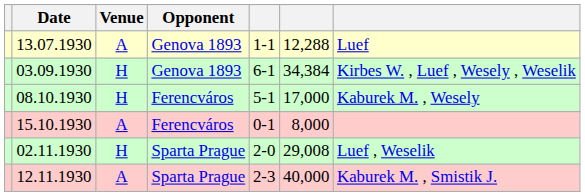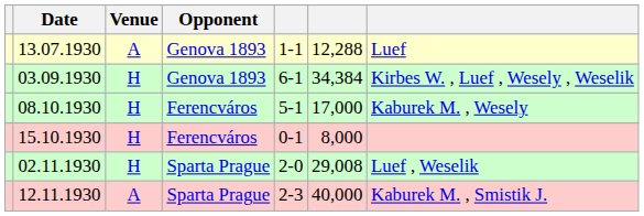 <table class="wikitable" Style="text-align: center">
 <tr>
 <th></th>
 <th>Date</th>
 <th>Venue</th>
 <th>Opponent</th>
 <th></th>
 <th></th>
 <th></th>
 </tr>
 <tr style="background:#ffc">
 <td></td>
 <td>13.07.1930</td>
 <td><a href='#'>A</a></td>
 <td align="left"><a href='#'>Genova 1893</a> </td>
 <td>1-1</td>
 <td align="right">12,288</td>
 <td align="left"><a href='#'>Luef</a> </td>
 </tr>
 <tr style="background:#cfc">
 <td></td>
 <td>03.09.1930</td>
 <td><a href='#'>H</a></td>
 <td align="left"><a href='#'>Genova 1893</a> </td>
 <td>6-1</td>
 <td align="right">34,384</td>
 <td align="left"><a href='#'>Kirbes W.</a> , <a href='#'>Luef</a> , <a href='#'>Wesely</a>  , <a href='#'>Weselik</a>  </td>
 </tr>
 <tr style="background:#cfc">
 <td></td>
 <td>08.10.1930</td>
 <td><a href='#'>H</a></td>
 <td align="left"><a href='#'>Ferencváros</a> </td>
 <td>5-1</td>
 <td align="right">17,000</td>
 <td align="left"><a href='#'>Kaburek M.</a>   , <a href='#'>Wesely</a>  </td>
 </tr>
 <tr style="background:#fcc">
 <td></td>
 <td>15.10.1930</td>
-<td><a href='#'>A</a></td>
+<td><a href='#'>H</a></td>
 <td align="left"><a href='#'>Ferencváros</a> </td>
 <td>0-1</td>
 <td align="right">8,000</td>
 <td align="left"></td>
 </tr>
 <tr style="background:#cfc">
 <td></td>
 <td>02.11.1930</td>
 <td><a href='#'>H</a></td>
 <td align="left"><a href='#'>Sparta Prague</a> </td>
 <td>2-0</td>
 <td align="right">29,008</td>
 <td align="left"><a href='#'>Luef</a> , <a href='#'>Weselik</a> </td>
 </tr>
 <tr style="background:#fcc">
 <td></td>
 <td>12.11.1930</td>
 <td><a href='#'>A</a></td>
 <td align="left"><a href='#'>Sparta Prague</a> </td>
 <td>2-3</td>
 <td align="right">40,000</td>
 <td align="left"><a href='#'>Kaburek M.</a> , <a href='#'>Smistik J.</a> </td>
 </tr>
 </table>
